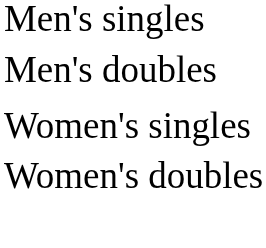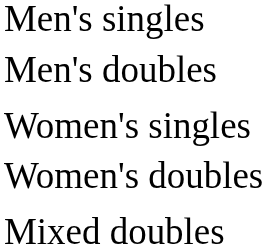 <table>
 <tr>
 <td>Men's singles<br></td>
 <td></td>
 <td></td>
 <td></td>
 </tr>
 <tr>
 <td>Men's doubles<br></td>
 <td></td>
 <td></td>
 <td></td>
 </tr>
 <tr bgcolor=#DDDDDD>
 </tr>
 <tr>
 <td>Women's singles <br></td>
 <td></td>
 <td></td>
 <td></td>
 </tr>
 <tr>
 <td>Women's doubles <br></td>
 <td></td>
 <td></td>
 <td></td>
 </tr>
 <tr bgcolor=#DDDDDD>
 </tr>
+<tr>
+<td>Mixed doubles <br></td>
+<td></td>
+<td></td>
+<td></td>
+</tr>
 </table>
